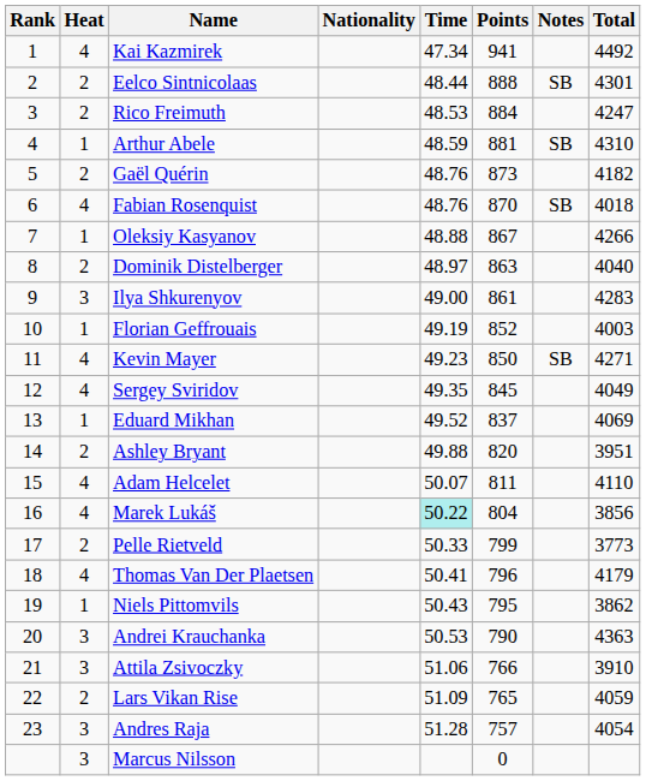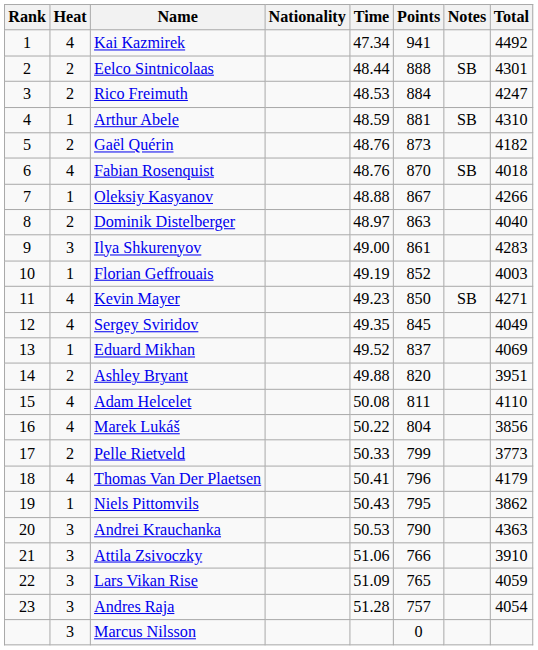 <table class="wikitable sortable" style="text-align:center">
 <tr>
 <th>Rank</th>
 <th>Heat</th>
 <th>Name</th>
 <th>Nationality</th>
 <th>Time</th>
 <th>Points</th>
 <th>Notes</th>
 <th>Total</th>
 </tr>
 <tr>
 <td>1</td>
 <td>4</td>
 <td align="left"><a href='#'>Kai Kazmirek</a></td>
 <td align=left></td>
 <td>47.34</td>
 <td>941</td>
 <td></td>
 <td>4492</td>
 </tr>
 <tr>
 <td>2</td>
 <td>2</td>
 <td align="left"><a href='#'>Eelco Sintnicolaas</a></td>
 <td align=left></td>
 <td>48.44</td>
 <td>888</td>
 <td>SB</td>
 <td>4301</td>
 </tr>
 <tr>
 <td>3</td>
 <td>2</td>
 <td align="left"><a href='#'>Rico Freimuth</a></td>
 <td align=left></td>
 <td>48.53</td>
 <td>884</td>
 <td></td>
 <td>4247</td>
 </tr>
 <tr>
 <td>4</td>
 <td>1</td>
 <td align="left"><a href='#'>Arthur Abele</a></td>
 <td align=left></td>
 <td>48.59</td>
 <td>881</td>
 <td>SB</td>
 <td>4310</td>
 </tr>
 <tr>
 <td>5</td>
 <td>2</td>
 <td align="left"><a href='#'>Gaël Quérin</a></td>
 <td align=left></td>
 <td>48.76</td>
 <td>873</td>
 <td></td>
 <td>4182</td>
 </tr>
 <tr>
 <td>6</td>
 <td>4</td>
 <td align="left"><a href='#'>Fabian Rosenquist</a></td>
 <td align=left></td>
 <td>48.76</td>
 <td>870</td>
 <td>SB</td>
 <td>4018</td>
 </tr>
 <tr>
 <td>7</td>
 <td>1</td>
 <td align="left"><a href='#'>Oleksiy Kasyanov</a></td>
 <td align=left></td>
 <td>48.88</td>
 <td>867</td>
 <td></td>
 <td>4266</td>
 </tr>
 <tr>
 <td>8</td>
 <td>2</td>
 <td align="left"><a href='#'>Dominik Distelberger</a></td>
 <td align=left></td>
 <td>48.97</td>
 <td>863</td>
 <td></td>
 <td>4040</td>
 </tr>
 <tr>
 <td>9</td>
 <td>3</td>
 <td align="left"><a href='#'>Ilya Shkurenyov</a></td>
 <td align=left></td>
 <td>49.00</td>
 <td>861</td>
 <td></td>
 <td>4283</td>
 </tr>
 <tr>
 <td>10</td>
 <td>1</td>
 <td align="left"><a href='#'>Florian Geffrouais</a></td>
 <td align=left></td>
 <td>49.19</td>
 <td>852</td>
 <td></td>
 <td>4003</td>
 </tr>
 <tr>
 <td>11</td>
 <td>4</td>
 <td align="left"><a href='#'>Kevin Mayer</a></td>
 <td align=left></td>
 <td>49.23</td>
 <td>850</td>
 <td>SB</td>
 <td>4271</td>
 </tr>
 <tr>
 <td>12</td>
 <td>4</td>
 <td align="left"><a href='#'>Sergey Sviridov</a></td>
 <td align=left></td>
 <td>49.35</td>
 <td>845</td>
 <td></td>
 <td>4049</td>
 </tr>
 <tr>
 <td>13</td>
 <td>1</td>
 <td align="left"><a href='#'>Eduard Mikhan</a></td>
 <td align=left></td>
 <td>49.52</td>
 <td>837</td>
 <td></td>
 <td>4069</td>
 </tr>
 <tr>
 <td>14</td>
 <td>2</td>
 <td align="left"><a href='#'>Ashley Bryant</a></td>
 <td align=left></td>
 <td>49.88</td>
 <td>820</td>
 <td></td>
 <td>3951</td>
 </tr>
 <tr>
 <td>15</td>
 <td>4</td>
 <td align="left"><a href='#'>Adam Helcelet</a></td>
 <td align=left></td>
-<td>50.07</td>
+<td>50.08</td>
 <td>811</td>
 <td></td>
 <td>4110</td>
 </tr>
 <tr>
 <td>16</td>
 <td>4</td>
 <td align="left"><a href='#'>Marek Lukáš</a></td>
 <td align=left></td>
-<td style="background: paleturquoise;">50.22</td>
+<td>50.22</td>
 <td>804</td>
 <td></td>
 <td>3856</td>
 </tr>
 <tr>
 <td>17</td>
 <td>2</td>
 <td align="left"><a href='#'>Pelle Rietveld</a></td>
 <td align=left></td>
 <td>50.33</td>
 <td>799</td>
 <td></td>
 <td>3773</td>
 </tr>
 <tr>
 <td>18</td>
 <td>4</td>
 <td align="left"><a href='#'>Thomas Van Der Plaetsen</a></td>
 <td align=left></td>
 <td>50.41</td>
 <td>796</td>
 <td></td>
 <td>4179</td>
 </tr>
 <tr>
 <td>19</td>
 <td>1</td>
 <td align="left"><a href='#'>Niels Pittomvils</a></td>
 <td align=left></td>
 <td>50.43</td>
 <td>795</td>
 <td></td>
 <td>3862</td>
 </tr>
 <tr>
 <td>20</td>
 <td>3</td>
 <td align="left"><a href='#'>Andrei Krauchanka</a></td>
 <td align=left></td>
 <td>50.53</td>
 <td>790</td>
 <td></td>
 <td>4363</td>
 </tr>
 <tr>
 <td>21</td>
 <td>3</td>
 <td align="left"><a href='#'>Attila Zsivoczky</a></td>
 <td align=left></td>
 <td>51.06</td>
 <td>766</td>
 <td></td>
 <td>3910</td>
 </tr>
 <tr>
 <td>22</td>
-<td>2</td>
+<td>3</td>
 <td align="left"><a href='#'>Lars Vikan Rise</a></td>
 <td align=left></td>
 <td>51.09</td>
 <td>765</td>
 <td></td>
 <td>4059</td>
 </tr>
 <tr>
 <td>23</td>
 <td>3</td>
 <td align="left"><a href='#'>Andres Raja</a></td>
 <td align=left></td>
 <td>51.28</td>
 <td>757</td>
 <td></td>
 <td>4054</td>
 </tr>
 <tr>
 <td></td>
 <td>3</td>
 <td align="left"><a href='#'>Marcus Nilsson</a></td>
 <td align=left></td>
 <td></td>
 <td>0</td>
 <td></td>
 <td></td>
 </tr>
 </table>
